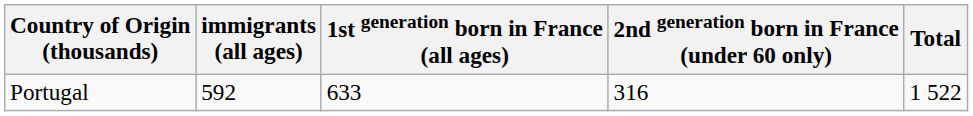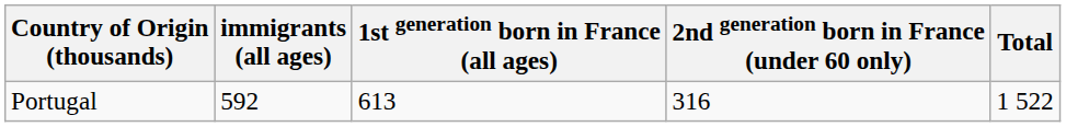 <table class="wikitable">
 <tr>
 <th>Country of Origin<br>(thousands)</th>
 <th>immigrants<br>(all ages)</th>
 <th><abbr>1st <sup>generation</sup></abbr> born in France<br>(all ages)</th>
 <th><abbr>2nd <sup>generation</sup></abbr> born in France<br>(under 60 only)</th>
 <th>Total</th>
 </tr>
 <tr>
 <td>Portugal</td>
 <td>592</td>
-<td>633</td>
+<td>613</td>
 <td>316</td>
 <td>1 522</td>
 </tr>
 </table>
